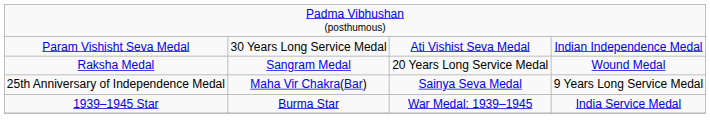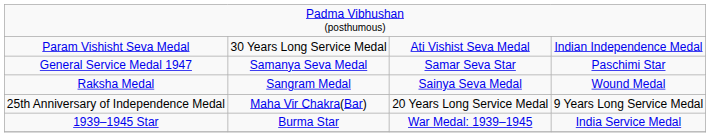 <table class="wikitable" style="margin:1em auto; text-align:center;">
 <tr>
 <td colspan="4"><a href='#'>Padma Vibhushan</a><br><small>(posthumous)</small></td>
 </tr>
 <tr>
 <td><a href='#'>Param Vishisht Seva Medal</a></td>
 <td>30 Years Long Service Medal</td>
 <td><a href='#'>Ati Vishist Seva Medal</a></td>
 <td><a href='#'>Indian Independence Medal</a></td>
 </tr>
 <tr>
+<td><a href='#'>General Service Medal 1947</a></td>
+<td><a href='#'>Samanya Seva Medal</a></td>
+<td><a href='#'>Samar Seva Star</a></td>
+<td><a href='#'>Paschimi Star</a></td>
+</tr>
+<tr>
 <td><a href='#'>Raksha Medal</a></td>
 <td><a href='#'>Sangram Medal</a></td>
-<td>20 Years Long Service Medal</td>
+<td><a href='#'>Sainya Seva Medal</a></td>
 <td><a href='#'>Wound Medal</a></td>
 </tr>
 <tr>
 <td>25th Anniversary of Independence Medal</td>
 <td><a href='#'>Maha Vir Chakra</a>(<a href='#'>Bar</a>)</td>
-<td><a href='#'>Sainya Seva Medal</a></td>
+<td>20 Years Long Service Medal</td>
 <td>9 Years Long Service Medal</td>
 </tr>
 <tr>
 <td><a href='#'>1939–1945 Star</a></td>
 <td><a href='#'>Burma Star</a></td>
 <td><a href='#'>War Medal: 1939–1945</a></td>
 <td><a href='#'>India Service Medal</a></td>
 </tr>
 <tr>
 </tr>
 </table>
